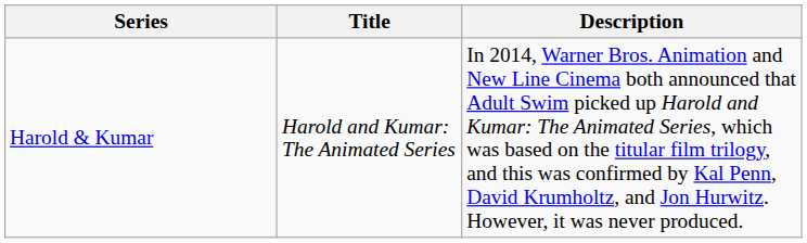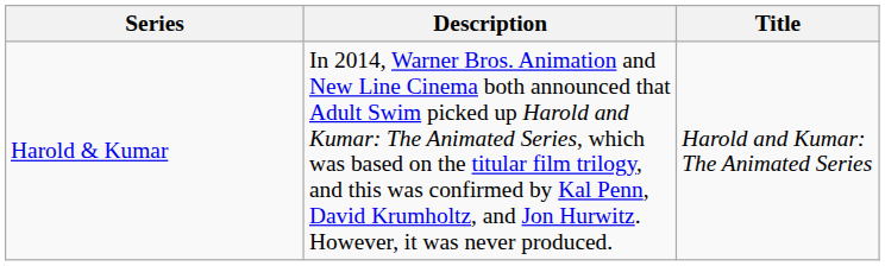 <table class="wikitable">
 <tr>
 <th style="width:150pt;">Series</th>
+<th>Description</th>
 <th style="width:100pt;">Title</th>
-<th>Description</th>
 </tr>
 <tr>
 <td><a href='#'>Harold & Kumar</a></td>
+<td>In 2014, <a href='#'>Warner Bros. Animation</a> and <a href='#'>New Line Cinema</a> both announced that <a href='#'>Adult Swim</a> picked up <em>Harold and Kumar: The Animated Series</em>, which was based on the <a href='#'>titular film trilogy</a>, and this was confirmed by <a href='#'>Kal Penn</a>, <a href='#'>David Krumholtz</a>, and <a href='#'>Jon Hurwitz</a>. However, it was never produced.</td>
 <td><em>Harold and Kumar: The Animated Series</em></td>
-<td>In 2014, <a href='#'>Warner Bros. Animation</a> and <a href='#'>New Line Cinema</a> both announced that <a href='#'>Adult Swim</a> picked up <em>Harold and Kumar: The Animated Series</em>, which was based on the <a href='#'>titular film trilogy</a>, and this was confirmed by <a href='#'>Kal Penn</a>, <a href='#'>David Krumholtz</a>, and <a href='#'>Jon Hurwitz</a>. However, it was never produced.</td>
 </tr>
 </table>
